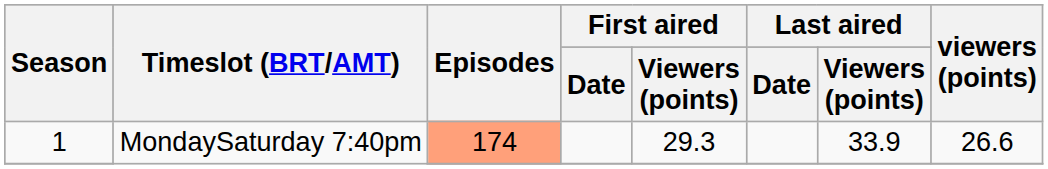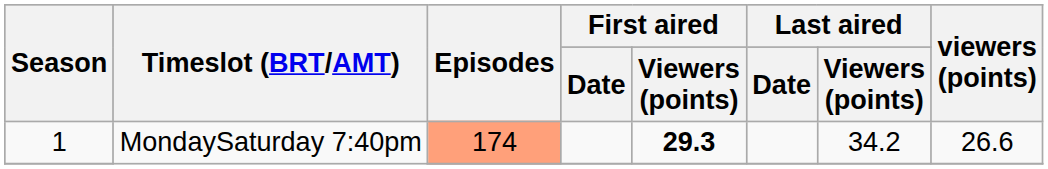 <table class="wikitable" style="text-align: center">
 <tr>
 <th scope="col" rowspan="2">Season</th>
 <th scope="col" rowspan="2">Timeslot (<a href='#'>BRT</a>/<a href='#'>AMT</a>)</th>
 <th scope="col" rowspan="2" colspan="1">Episodes</th>
 <th scope="col" colspan="2">First aired</th>
 <th scope="col" colspan="2">Last aired</th>
 <th scope="col" rowspan="2"> viewers <br> (points)</th>
 </tr>
 <tr>
 <th scope="col">Date</th>
 <th scope="col">Viewers<br>(points)</th>
 <th scope="col">Date</th>
 <th scope="col">Viewers<br>(points)</th>
 </tr>
 <tr>
 <td rowspan="1">1</td>
 <td rowspan="2">MondaySaturday 7:40pm</td>
 <td rowspan="1" style="background: lightsalmon;">174</td>
 <td></td>
-<td rowspan="1">29.3</td>
+<td rowspan="1"><strong>29.3</strong></td>
 <td></td>
-<td>33.9</td>
+<td>34.2</td>
 <td>26.6</td>
 </tr>
 <tr>
 </tr>
 </table>
